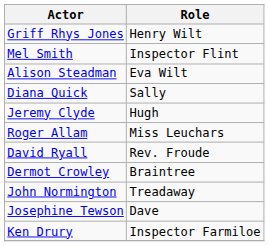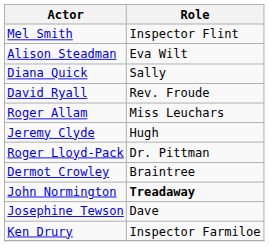 <table class="wikitable">
 <tr>
 <th>Actor</th>
 <th>Role</th>
-</tr>
-<tr>
-<td><a href='#'>Griff Rhys Jones</a></td>
-<td>Henry Wilt</td>
 </tr>
 <tr>
 <td><a href='#'>Mel Smith</a></td>
 <td>Inspector Flint</td>
 </tr>
 <tr>
 <td><a href='#'>Alison Steadman</a></td>
 <td>Eva Wilt</td>
 </tr>
 <tr>
 <td><a href='#'>Diana Quick</a></td>
 <td>Sally</td>
 </tr>
 <tr>
-<td><a href='#'>Jeremy Clyde</a></td>
-<td>Hugh</td>
+<td><a href='#'>David Ryall</a></td>
+<td>Rev. Froude</td>
 </tr>
 <tr>
 <td><a href='#'>Roger Allam</a></td>
 <td>Miss Leuchars</td>
 </tr>
 <tr>
-<td><a href='#'>David Ryall</a></td>
-<td>Rev. Froude</td>
+<td><a href='#'>Jeremy Clyde</a></td>
+<td>Hugh</td>
+</tr>
+<tr>
+<td><a href='#'>Roger Lloyd-Pack</a></td>
+<td>Dr. Pittman</td>
 </tr>
 <tr>
 <td><a href='#'>Dermot Crowley</a></td>
 <td>Braintree</td>
 </tr>
 <tr>
 <td><a href='#'>John Normington</a></td>
-<td>Treadaway</td>
+<td><strong>Treadaway</strong></td>
 </tr>
 <tr>
 <td><a href='#'>Josephine Tewson</a></td>
 <td>Dave</td>
 </tr>
 <tr>
 <td><a href='#'>Ken Drury</a></td>
 <td>Inspector Farmiloe</td>
 </tr>
 <tr>
 </tr>
 </table>
